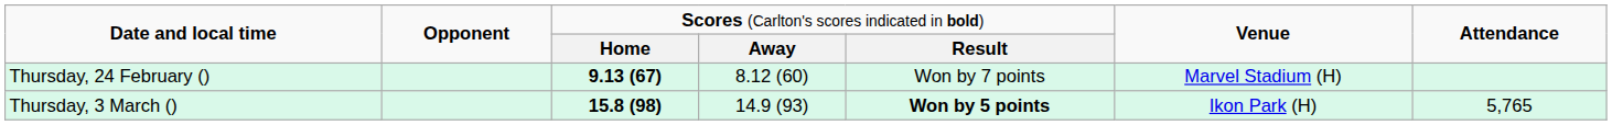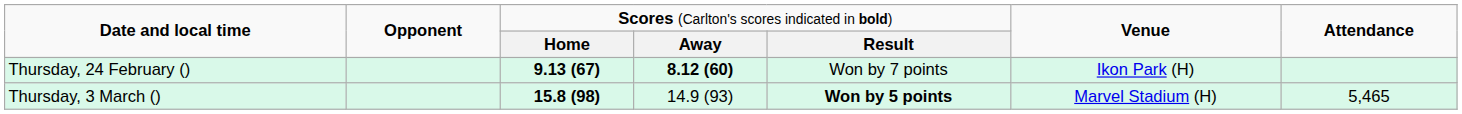 <table class="wikitable" style="font-size:90%; text-align:center; width: 100%; margin-left: auto; margin-right: auto;">
 <tr>
 <td rowspan=2><strong>Date and local time</strong></td>
 <td rowspan=2><strong>Opponent</strong></td>
 <td colspan=3><strong>Scores</strong> <small>(Carlton's scores indicated in <strong>bold</strong>)</small></td>
 <td rowspan=2><strong>Venue</strong></td>
 <td rowspan=2><strong>Attendance</strong></td>
 </tr>
 <tr>
 <th>Home</th>
 <th>Away</th>
 <th>Result</th>
 </tr>
 <tr style="background:#d9f9e9;">
 <td align=left>Thursday, 24 February ()</td>
 <td align=left></td>
 <td><strong>9.13 (67)</strong></td>
-<td>8.12 (60)</td>
+<td><strong>8.12 (60)</strong></td>
 <td>Won by 7 points</td>
-<td><a href='#'>Marvel Stadium</a> (H)</td>
+<td><a href='#'>Ikon Park</a> (H)</td>
 <td></td>
 </tr>
 <tr style="background:#d9f9e9;">
 <td align=left>Thursday, 3 March ()</td>
 <td align=left></td>
 <td><strong>15.8 (98)</strong></td>
 <td>14.9 (93)</td>
 <td><strong>Won by 5 points</strong></td>
-<td><a href='#'>Ikon Park</a> (H)</td>
-<td>5,765</td>
+<td><a href='#'>Marvel Stadium</a> (H)</td>
+<td>5,465</td>
 </tr>
 </table>
